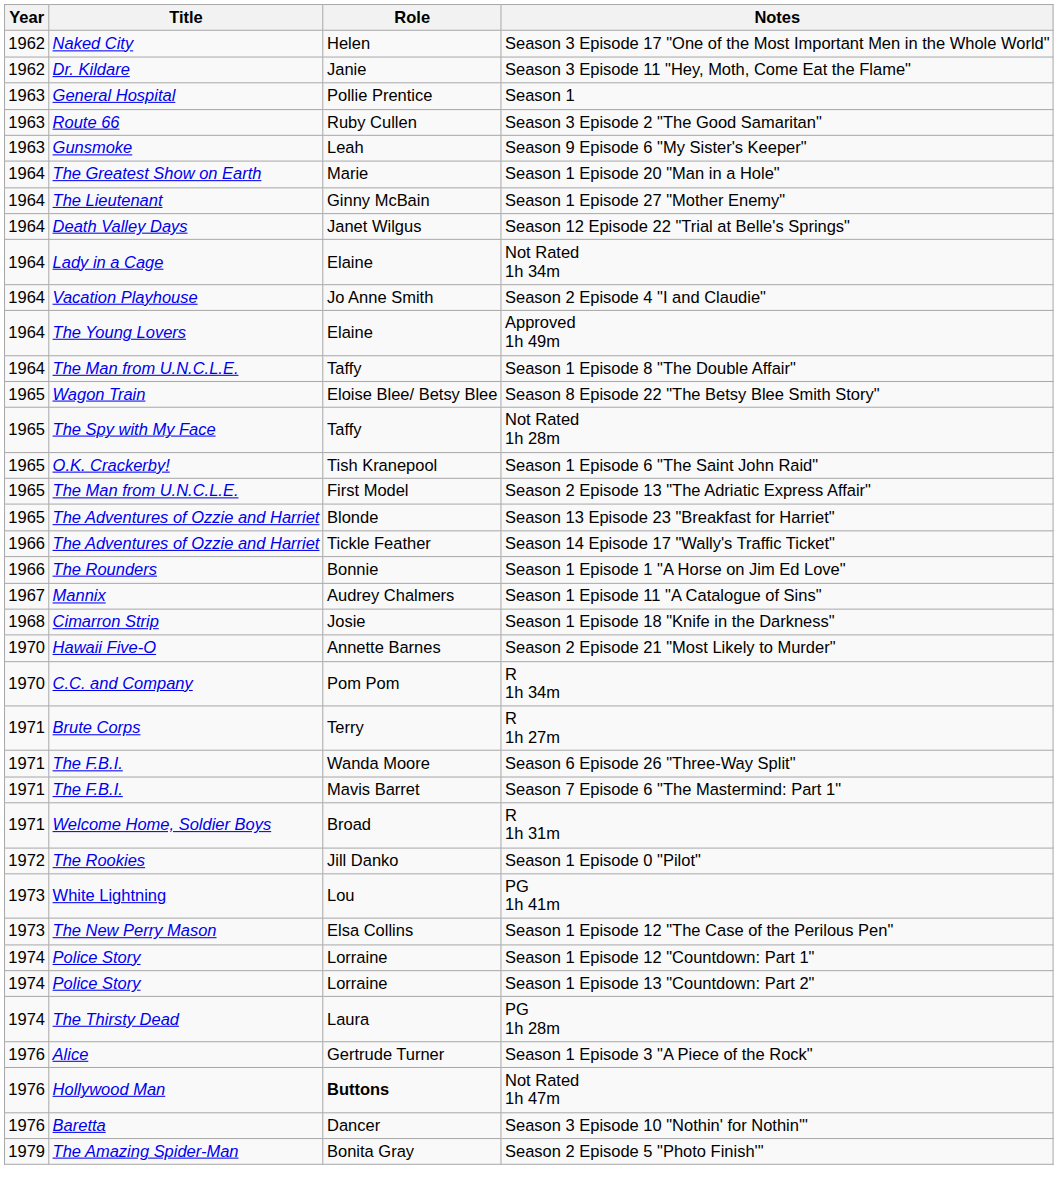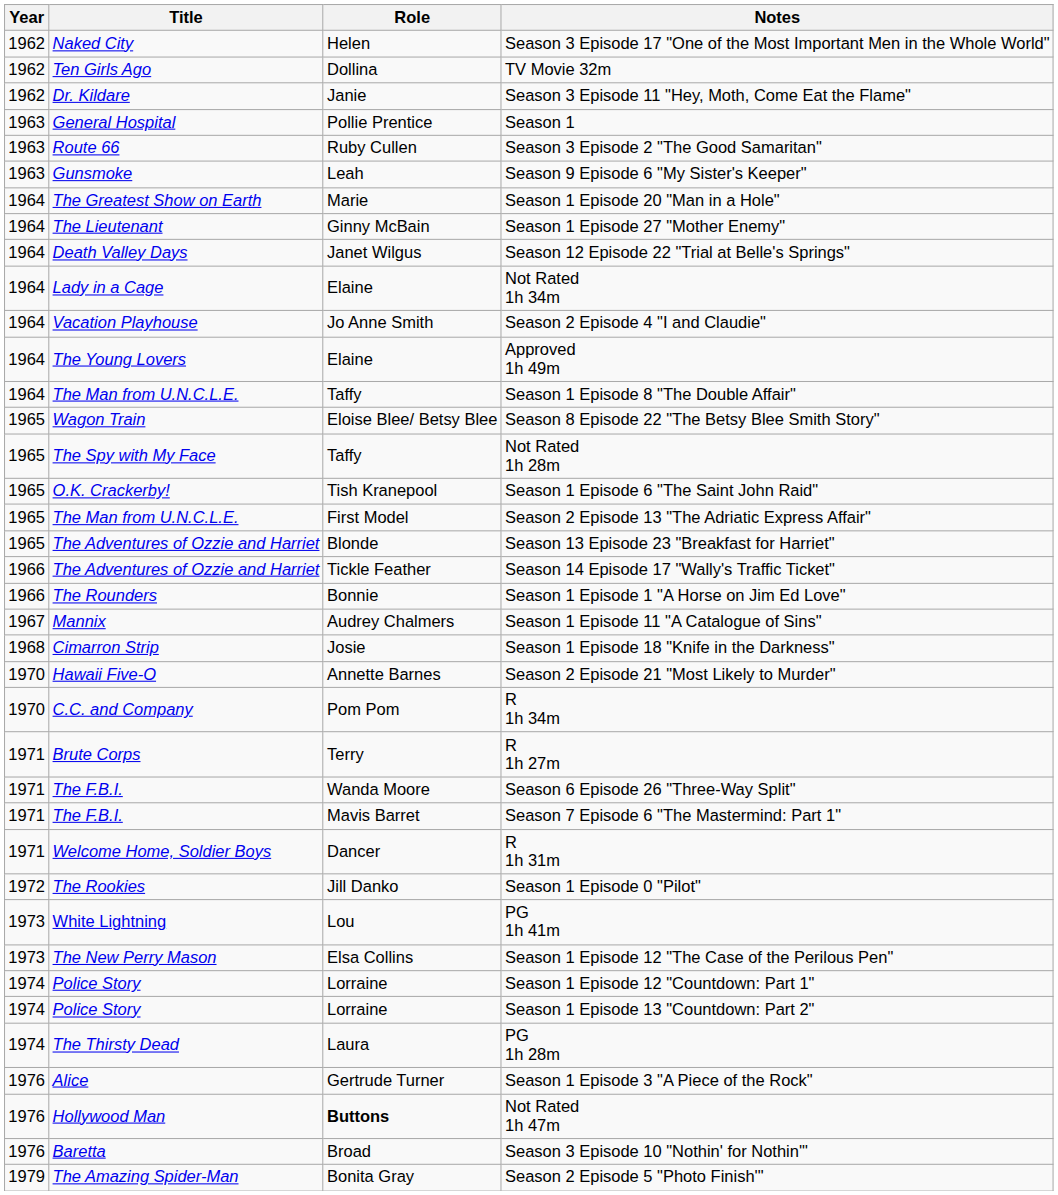 <table class="wikitable">
 <tr>
 <th>Year</th>
 <th>Title</th>
 <th>Role</th>
 <th>Notes</th>
 </tr>
 <tr>
 <td>1962</td>
 <td><em><a href='#'>Naked City</a></em></td>
 <td>Helen</td>
 <td>Season 3 Episode 17 "One of the Most Important Men in the Whole World"</td>
+</tr>
+<tr>
+<td>1962</td>
+<td><em><a href='#'>Ten Girls Ago</a></em></td>
+<td>Dollina</td>
+<td>TV Movie 32m</td>
 </tr>
 <tr>
 <td>1962</td>
 <td><em><a href='#'>Dr. Kildare</a></em></td>
 <td>Janie</td>
 <td>Season 3 Episode 11 "Hey, Moth, Come Eat the Flame"</td>
 </tr>
 <tr>
 <td>1963</td>
 <td><em><a href='#'>General Hospital</a></em></td>
 <td>Pollie Prentice</td>
 <td>Season 1</td>
 </tr>
 <tr>
 <td>1963</td>
 <td><em><a href='#'>Route 66</a></em></td>
 <td>Ruby Cullen</td>
 <td>Season 3 Episode 2 "The Good Samaritan"</td>
 </tr>
 <tr>
 <td>1963</td>
 <td><em><a href='#'>Gunsmoke</a></em></td>
 <td>Leah</td>
 <td>Season 9 Episode 6 "My Sister's Keeper"</td>
 </tr>
 <tr>
 <td>1964</td>
 <td><em><a href='#'>The Greatest Show on Earth</a></em></td>
 <td>Marie</td>
 <td>Season 1 Episode 20 "Man in a Hole"</td>
 </tr>
 <tr>
 <td>1964</td>
 <td><em><a href='#'>The Lieutenant</a></em></td>
 <td>Ginny McBain</td>
 <td>Season 1 Episode 27 "Mother Enemy"</td>
 </tr>
 <tr>
 <td>1964</td>
 <td><em><a href='#'>Death Valley Days</a></em></td>
 <td>Janet Wilgus</td>
 <td>Season 12 Episode 22 "Trial at Belle's Springs"</td>
 </tr>
 <tr>
 <td>1964</td>
 <td><em><a href='#'>Lady in a Cage</a></em></td>
 <td>Elaine</td>
 <td>Not Rated<br>1h 34m</td>
 </tr>
 <tr>
 <td>1964</td>
 <td><em><a href='#'>Vacation Playhouse</a></em></td>
 <td>Jo Anne Smith</td>
 <td>Season 2 Episode 4 "I and Claudie"</td>
 </tr>
 <tr>
 <td>1964</td>
 <td><em><a href='#'>The Young Lovers</a></em></td>
 <td>Elaine</td>
 <td>Approved<br>1h 49m</td>
 </tr>
 <tr>
 <td>1964</td>
 <td><em><a href='#'>The Man from U.N.C.L.E.</a></em></td>
 <td>Taffy</td>
 <td>Season 1 Episode 8 "The Double Affair"</td>
 </tr>
 <tr>
 <td>1965</td>
 <td><em><a href='#'>Wagon Train</a></em></td>
 <td>Eloise Blee/ Betsy Blee</td>
 <td>Season 8 Episode 22 "The Betsy Blee Smith Story"</td>
 </tr>
 <tr>
 <td>1965</td>
 <td><em><a href='#'>The Spy with My Face</a></em></td>
 <td>Taffy</td>
 <td>Not Rated<br>1h 28m</td>
 </tr>
 <tr>
 <td>1965</td>
 <td><em><a href='#'>O.K. Crackerby!</a></em></td>
 <td>Tish Kranepool</td>
 <td>Season 1 Episode 6 "The Saint John Raid"</td>
 </tr>
 <tr>
 <td>1965</td>
 <td><em><a href='#'>The Man from U.N.C.L.E.</a></em></td>
 <td>First Model</td>
 <td>Season 2 Episode 13 "The Adriatic Express Affair"</td>
 </tr>
 <tr>
 <td>1965</td>
 <td><em><a href='#'>The Adventures of Ozzie and Harriet</a></em></td>
 <td>Blonde</td>
 <td>Season 13 Episode 23 "Breakfast for Harriet"</td>
 </tr>
 <tr>
 <td>1966</td>
 <td><em><a href='#'>The Adventures of Ozzie and Harriet</a></em></td>
 <td>Tickle Feather</td>
 <td>Season 14 Episode 17 "Wally's Traffic Ticket"</td>
 </tr>
 <tr>
 <td>1966</td>
 <td><em><a href='#'>The Rounders</a></em></td>
 <td>Bonnie</td>
 <td>Season 1 Episode 1 "A Horse on Jim Ed Love"</td>
 </tr>
 <tr>
 <td>1967</td>
 <td><em><a href='#'>Mannix</a></em></td>
 <td>Audrey Chalmers</td>
 <td>Season 1 Episode 11 "A Catalogue of Sins"</td>
 </tr>
 <tr>
 <td>1968</td>
 <td><em><a href='#'>Cimarron Strip</a></em></td>
 <td>Josie</td>
 <td>Season 1 Episode 18 "Knife in the Darkness"</td>
 </tr>
 <tr>
 <td>1970</td>
 <td><em><a href='#'>Hawaii Five-O</a></em></td>
 <td>Annette Barnes</td>
 <td>Season 2 Episode 21 "Most Likely to Murder"</td>
 </tr>
 <tr>
 <td>1970</td>
 <td><em><a href='#'>C.C. and Company</a></em></td>
 <td>Pom Pom</td>
 <td>R<br>1h 34m</td>
 </tr>
 <tr>
 <td>1971</td>
 <td><em><a href='#'>Brute Corps</a></em></td>
 <td>Terry</td>
 <td>R<br>1h 27m</td>
 </tr>
 <tr>
 <td>1971</td>
 <td><em><a href='#'>The F.B.I.</a></em></td>
 <td>Wanda Moore</td>
 <td>Season 6 Episode 26 "Three-Way Split"</td>
 </tr>
 <tr>
 <td>1971</td>
 <td><em><a href='#'>The F.B.I.</a></em></td>
 <td>Mavis Barret</td>
 <td>Season 7 Episode 6 "The Mastermind: Part 1"</td>
 </tr>
 <tr>
 <td>1971</td>
 <td><em><a href='#'>Welcome Home, Soldier Boys</a></em></td>
-<td>Broad</td>
+<td>Dancer</td>
 <td>R<br>1h 31m</td>
 </tr>
 <tr>
 <td>1972</td>
 <td><em><a href='#'>The Rookies</a></em></td>
 <td>Jill Danko</td>
 <td>Season 1 Episode 0 "Pilot"</td>
 </tr>
 <tr>
 <td>1973</td>
 <td><em><a href='#'></em>White Lightning<em></a></em></td>
 <td>Lou</td>
 <td>PG<br>1h 41m</td>
 </tr>
 <tr>
 <td>1973</td>
 <td><em><a href='#'>The New Perry Mason</a></em></td>
 <td>Elsa Collins</td>
 <td>Season 1 Episode 12 "The Case of the Perilous Pen"</td>
 </tr>
 <tr>
 <td>1974</td>
 <td><em><a href='#'>Police Story</a></em></td>
 <td>Lorraine</td>
 <td>Season 1 Episode 12 "Countdown: Part 1"</td>
 </tr>
 <tr>
 <td>1974</td>
 <td><em><a href='#'>Police Story</a></em></td>
 <td>Lorraine</td>
 <td>Season 1 Episode 13 "Countdown: Part 2"</td>
 </tr>
 <tr>
 <td>1974</td>
 <td><em><a href='#'>The Thirsty Dead</a></em></td>
 <td>Laura</td>
 <td>PG<br>1h 28m</td>
 </tr>
 <tr>
 <td>1976</td>
 <td><em><a href='#'>Alice</a></em></td>
 <td>Gertrude Turner</td>
 <td>Season 1 Episode 3 "A Piece of the Rock"</td>
 </tr>
 <tr>
 <td>1976</td>
 <td><em><a href='#'>Hollywood Man</a></em></td>
 <td><strong>Buttons</strong></td>
 <td>Not Rated<br>1h 47m</td>
 </tr>
 <tr>
 <td>1976</td>
 <td><em><a href='#'>Baretta</a></em></td>
-<td>Dancer</td>
+<td>Broad</td>
 <td>Season 3 Episode 10 "Nothin' for Nothin'"</td>
 </tr>
 <tr>
 <td>1979</td>
 <td><em><a href='#'>The Amazing Spider-Man</a></em></td>
 <td>Bonita Gray</td>
 <td>Season 2 Episode 5 "Photo Finish'"</td>
 </tr>
 </table>
